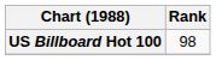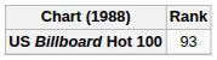 <table class="wikitable plainrowheaders">
 <tr>
 <th>Chart (1988)</th>
 <th>Rank</th>
 </tr>
 <tr>
 <th scope="row">US <em>Billboard</em> Hot 100</th>
-<td style="text-align:center;">98</td>
+<td style="text-align:center;">93</td>
 </tr>
 <tr>
 </tr>
 </table>
